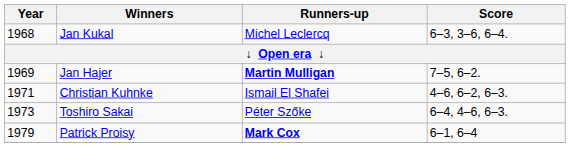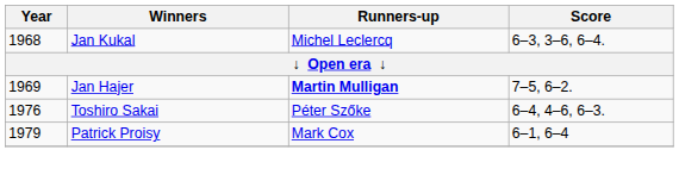 <table class="wikitable" style="font-size:98%;">
 <tr>
 <th style="width:60px;">Year</th>
 <th style="width:230px;">Winners</th>
 <th style="width:230px;">Runners-up</th>
 <th style="width:170px;">Score</th>
 </tr>
 <tr>
 <td>1968</td>
 <td>  <a href='#'>Jan Kukal</a></td>
 <td>  <a href='#'>Michel Leclercq</a></td>
 <td>6–3, 3–6, 6–4.</td>
 </tr>
 <tr>
 <th colspan=4 align=center>↓  <a href='#'>Open era</a>  ↓</th>
 </tr>
 <tr>
 <td>1969</td>
 <td> <a href='#'>Jan Hajer</a></td>
 <td><strong> <a href='#'>Martin Mulligan</a></strong></td>
 <td>7–5, 6–2.</td>
 </tr>
 <tr>
-<td>1971</td>
-<td> <a href='#'>Christian Kuhnke</a></td>
-<td> <a href='#'>Ismail El Shafei</a></td>
-<td>4–6, 6–2, 6–3.</td>
-</tr>
-<tr>
-<td>1973</td>
+<td>1976</td>
 <td> <a href='#'>Toshiro Sakai</a></td>
 <td> <a href='#'>Péter Szőke</a></td>
 <td>6–4, 4–6, 6–3.</td>
 </tr>
 <tr>
 <td>1979</td>
 <td> <a href='#'>Patrick Proisy</a></td>
-<td><strong> <a href='#'>Mark Cox</a></strong></td>
+<td> <a href='#'>Mark Cox</a></td>
 <td>6–1, 6–4</td>
 </tr>
 <tr>
 </tr>
 </table>
